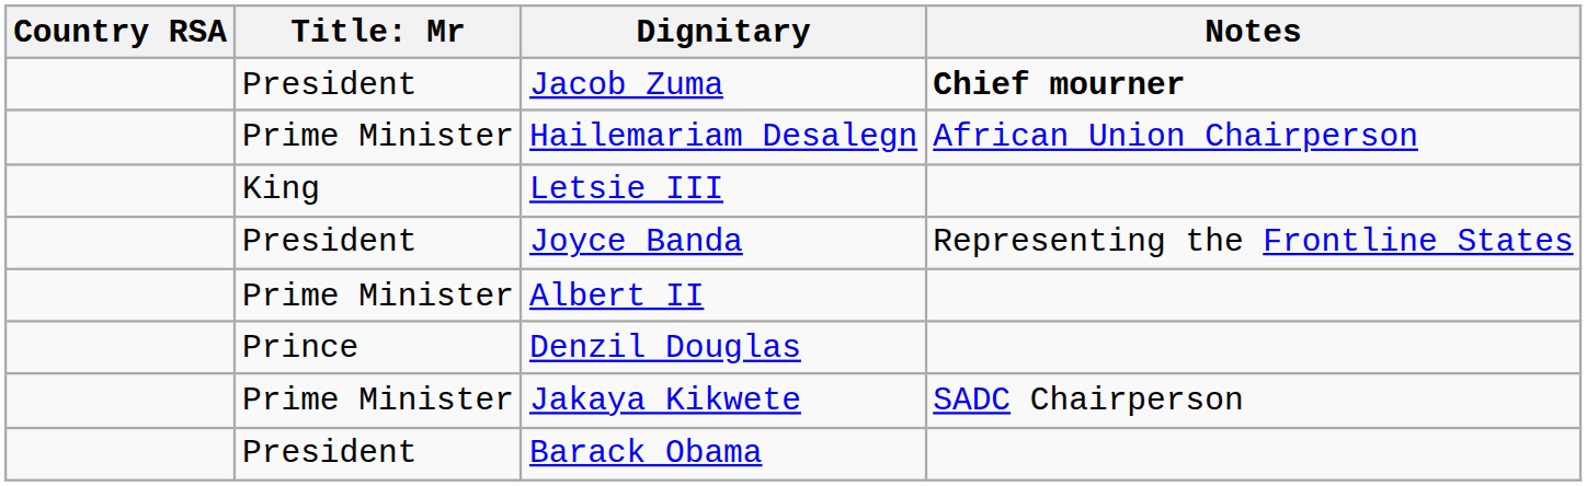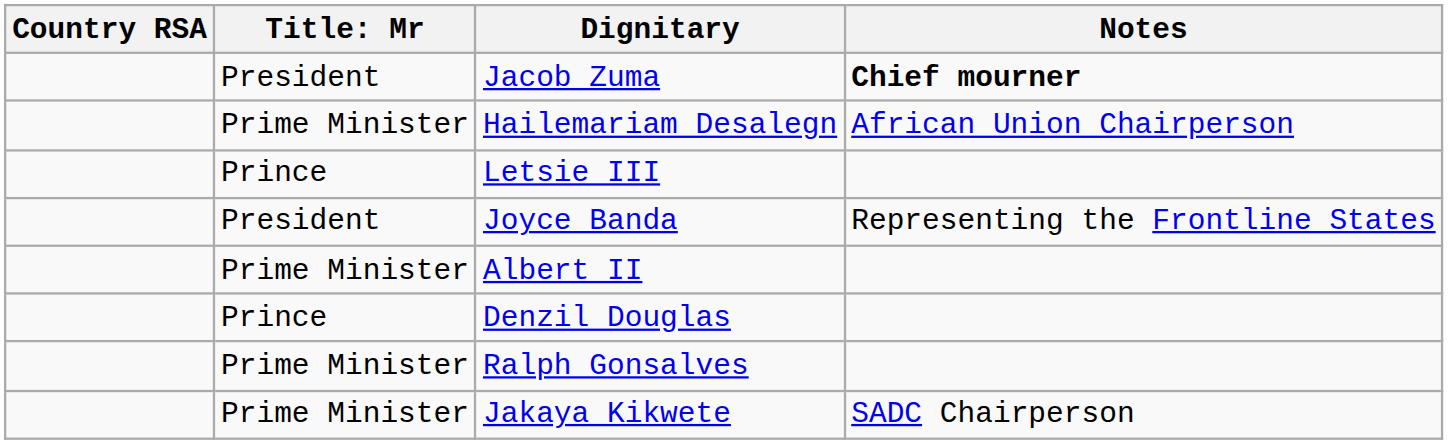 <table class="wikitable sortable">
 <tr Prince Fezile Potwana>
 <th>Country RSA</th>
 <th>Title: Mr</th>
 <th>Dignitary</th>
 <th class="unsortable">Notes</th>
 </tr>
 <tr>
 <td></td>
 <td>President</td>
 <td><a href='#'>Jacob Zuma</a></td>
 <td><strong>Chief mourner</strong></td>
 </tr>
 <tr>
 <td></td>
 <td>Prime Minister</td>
 <td><a href='#'>Hailemariam Desalegn</a></td>
 <td><a href='#'>African Union Chairperson</a></td>
 </tr>
 <tr>
 <td></td>
-<td>King</td>
+<td>Prince</td>
 <td><a href='#'>Letsie III</a></td>
 <td></td>
 </tr>
 <tr>
 <td></td>
 <td>President</td>
 <td><a href='#'>Joyce Banda</a></td>
 <td>Representing the <a href='#'>Frontline States</a></td>
 </tr>
 <tr>
 <td></td>
 <td>Prime Minister</td>
 <td><a href='#'>Albert II</a></td>
 <td></td>
 </tr>
 <tr>
 <td></td>
 <td>Prince</td>
 <td><a href='#'>Denzil Douglas</a></td>
 <td></td>
 </tr>
 <tr>
 <td></td>
 <td>Prime Minister</td>
+<td><a href='#'>Ralph Gonsalves</a></td>
+<td></td>
+</tr>
+<tr>
+<td></td>
+<td>Prime Minister</td>
 <td><a href='#'>Jakaya Kikwete</a></td>
 <td><a href='#'>SADC</a> Chairperson</td>
 </tr>
-<tr>
-<td></td>
-<td>President</td>
-<td><a href='#'>Barack Obama</a></td>
-<td></td>
-</tr>
 </table>
